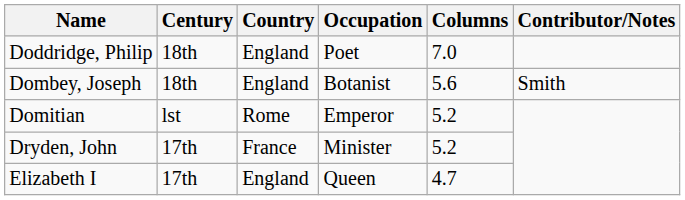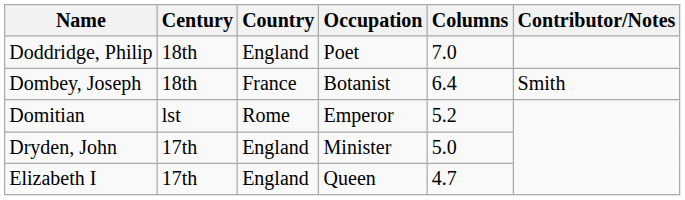 <table class="wikitable">
 <tr>
 <th>Name</th>
 <th>Century</th>
 <th>Country</th>
 <th>Occupation</th>
 <th>Columns</th>
 <th>Contributor/Notes</th>
 </tr>
 <tr>
 <td>Doddridge, Philip</td>
 <td>18th</td>
 <td>England</td>
 <td>Poet</td>
 <td>7.0</td>
 </tr>
 <tr>
 <td>Dombey, Joseph</td>
 <td>18th</td>
-<td>England</td>
+<td>France</td>
 <td>Botanist</td>
-<td>5.6</td>
+<td>6.4</td>
 <td>Smith</td>
 </tr>
 <tr>
 <td>Domitian</td>
 <td>lst</td>
 <td>Rome</td>
 <td>Emperor</td>
 <td>5.2</td>
 </tr>
 <tr>
 <td>Dryden, John</td>
 <td>17th</td>
-<td>France</td>
+<td>England</td>
 <td>Minister</td>
-<td>5.2</td>
+<td>5.0</td>
 </tr>
 <tr>
 <td>Elizabeth I</td>
 <td>17th</td>
 <td>England</td>
 <td>Queen</td>
 <td>4.7</td>
 </tr>
 </table>
